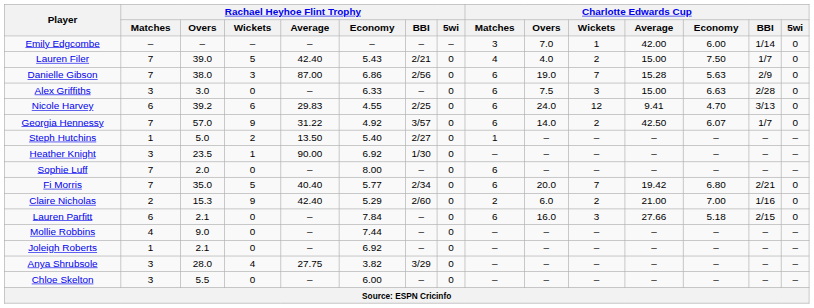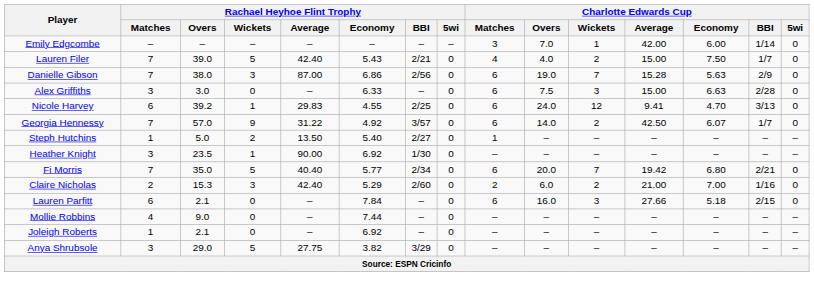 <table class="wikitable" style="text-align:center; width:82%;">
 <tr>
 <th rowspan=2>Player</th>
 <th colspan=7><a href='#'>Rachael Heyhoe Flint Trophy</a></th>
 <th colspan=7><a href='#'>Charlotte Edwards Cup</a></th>
 </tr>
 <tr>
 <th>Matches</th>
 <th>Overs</th>
 <th>Wickets</th>
 <th>Average</th>
 <th>Economy</th>
 <th>BBI</th>
 <th>5wi</th>
 <th>Matches</th>
 <th>Overs</th>
 <th>Wickets</th>
 <th>Average</th>
 <th>Economy</th>
 <th>BBI</th>
 <th>5wi</th>
 </tr>
 <tr>
 <td><a href='#'>Emily Edgcombe</a></td>
 <td>–</td>
 <td>–</td>
 <td>–</td>
 <td>–</td>
 <td>–</td>
 <td>–</td>
 <td>–</td>
 <td>3</td>
 <td>7.0</td>
 <td>1</td>
 <td>42.00</td>
 <td>6.00</td>
 <td>1/14</td>
 <td>0</td>
 </tr>
 <tr>
 <td><a href='#'>Lauren Filer</a></td>
 <td>7</td>
 <td>39.0</td>
 <td>5</td>
 <td>42.40</td>
 <td>5.43</td>
 <td>2/21</td>
 <td>0</td>
 <td>4</td>
 <td>4.0</td>
 <td>2</td>
 <td>15.00</td>
 <td>7.50</td>
 <td>1/7</td>
 <td>0</td>
 </tr>
 <tr>
 <td><a href='#'>Danielle Gibson</a></td>
 <td>7</td>
 <td>38.0</td>
 <td>3</td>
 <td>87.00</td>
 <td>6.86</td>
 <td>2/56</td>
 <td>0</td>
 <td>6</td>
 <td>19.0</td>
 <td>7</td>
 <td>15.28</td>
 <td>5.63</td>
 <td>2/9</td>
 <td>0</td>
 </tr>
 <tr>
 <td><a href='#'>Alex Griffiths</a></td>
 <td>3</td>
 <td>3.0</td>
 <td>0</td>
 <td>–</td>
 <td>6.33</td>
 <td>–</td>
 <td>0</td>
 <td>6</td>
 <td>7.5</td>
 <td>3</td>
 <td>15.00</td>
 <td>6.63</td>
 <td>2/28</td>
 <td>0</td>
 </tr>
 <tr>
 <td><a href='#'>Nicole Harvey</a></td>
 <td>6</td>
 <td>39.2</td>
-<td>6</td>
+<td>1</td>
 <td>29.83</td>
 <td>4.55</td>
 <td>2/25</td>
 <td>0</td>
 <td>6</td>
 <td>24.0</td>
 <td>12</td>
 <td>9.41</td>
 <td>4.70</td>
 <td>3/13</td>
 <td>0</td>
 </tr>
 <tr>
 <td><a href='#'>Georgia Hennessy</a></td>
 <td>7</td>
 <td>57.0</td>
 <td>9</td>
 <td>31.22</td>
 <td>4.92</td>
 <td>3/57</td>
 <td>0</td>
 <td>6</td>
 <td>14.0</td>
 <td>2</td>
 <td>42.50</td>
 <td>6.07</td>
 <td>1/7</td>
 <td>0</td>
 </tr>
 <tr>
 <td><a href='#'>Steph Hutchins</a></td>
 <td>1</td>
 <td>5.0</td>
 <td>2</td>
 <td>13.50</td>
 <td>5.40</td>
 <td>2/27</td>
 <td>0</td>
 <td>1</td>
 <td>–</td>
 <td>–</td>
 <td>–</td>
 <td>–</td>
 <td>–</td>
 <td>–</td>
 </tr>
 <tr>
 <td><a href='#'>Heather Knight</a></td>
 <td>3</td>
 <td>23.5</td>
 <td>1</td>
 <td>90.00</td>
 <td>6.92</td>
 <td>1/30</td>
 <td>0</td>
 <td>–</td>
 <td>–</td>
 <td>–</td>
 <td>–</td>
 <td>–</td>
 <td>–</td>
 <td>–</td>
 </tr>
 <tr>
-<td><a href='#'>Sophie Luff</a></td>
-<td>7</td>
-<td>2.0</td>
-<td>0</td>
-<td>–</td>
-<td>8.00</td>
-<td>–</td>
-<td>0</td>
-<td>6</td>
-<td>–</td>
-<td>–</td>
-<td>–</td>
-<td>–</td>
-<td>–</td>
-<td>–</td>
-</tr>
-<tr>
 <td><a href='#'>Fi Morris</a></td>
 <td>7</td>
 <td>35.0</td>
 <td>5</td>
 <td>40.40</td>
 <td>5.77</td>
 <td>2/34</td>
 <td>0</td>
 <td>6</td>
 <td>20.0</td>
 <td>7</td>
 <td>19.42</td>
 <td>6.80</td>
 <td>2/21</td>
 <td>0</td>
 </tr>
 <tr>
 <td><a href='#'>Claire Nicholas</a></td>
 <td>2</td>
 <td>15.3</td>
-<td>9</td>
+<td>3</td>
 <td>42.40</td>
 <td>5.29</td>
 <td>2/60</td>
 <td>0</td>
 <td>2</td>
 <td>6.0</td>
 <td>2</td>
 <td>21.00</td>
 <td>7.00</td>
 <td>1/16</td>
 <td>0</td>
 </tr>
 <tr>
 <td><a href='#'>Lauren Parfitt</a></td>
 <td>6</td>
 <td>2.1</td>
 <td>0</td>
 <td>–</td>
 <td>7.84</td>
 <td>–</td>
 <td>0</td>
 <td>6</td>
 <td>16.0</td>
 <td>3</td>
 <td>27.66</td>
 <td>5.18</td>
 <td>2/15</td>
 <td>0</td>
 </tr>
 <tr>
 <td><a href='#'>Mollie Robbins</a></td>
 <td>4</td>
 <td>9.0</td>
 <td>0</td>
 <td>–</td>
 <td>7.44</td>
 <td>–</td>
 <td>0</td>
 <td>–</td>
 <td>–</td>
 <td>–</td>
 <td>–</td>
 <td>–</td>
 <td>–</td>
 <td>–</td>
 </tr>
 <tr>
 <td><a href='#'>Joleigh Roberts</a></td>
 <td>1</td>
 <td>2.1</td>
 <td>0</td>
 <td>–</td>
 <td>6.92</td>
 <td>–</td>
 <td>0</td>
 <td>–</td>
 <td>–</td>
 <td>–</td>
 <td>–</td>
 <td>–</td>
 <td>–</td>
 <td>–</td>
 </tr>
 <tr>
 <td><a href='#'>Anya Shrubsole</a></td>
 <td>3</td>
-<td>28.0</td>
-<td>4</td>
+<td>29.0</td>
+<td>5</td>
 <td>27.75</td>
 <td>3.82</td>
 <td>3/29</td>
 <td>0</td>
 <td>–</td>
 <td>–</td>
 <td>–</td>
 <td>–</td>
 <td>–</td>
 <td>–</td>
 <td>–</td>
 </tr>
 <tr>
-<td><a href='#'>Chloe Skelton</a></td>
-<td>3</td>
-<td>5.5</td>
-<td>0</td>
-<td>–</td>
-<td>6.00</td>
-<td>–</td>
-<td>0</td>
-<td>–</td>
-<td>–</td>
-<td>–</td>
-<td>–</td>
-<td>–</td>
-<td>–</td>
-<td>–</td>
-</tr>
-<tr>
 <th colspan="15"><small>Source: ESPN Cricinfo</small></th>
 </tr>
 </table>
